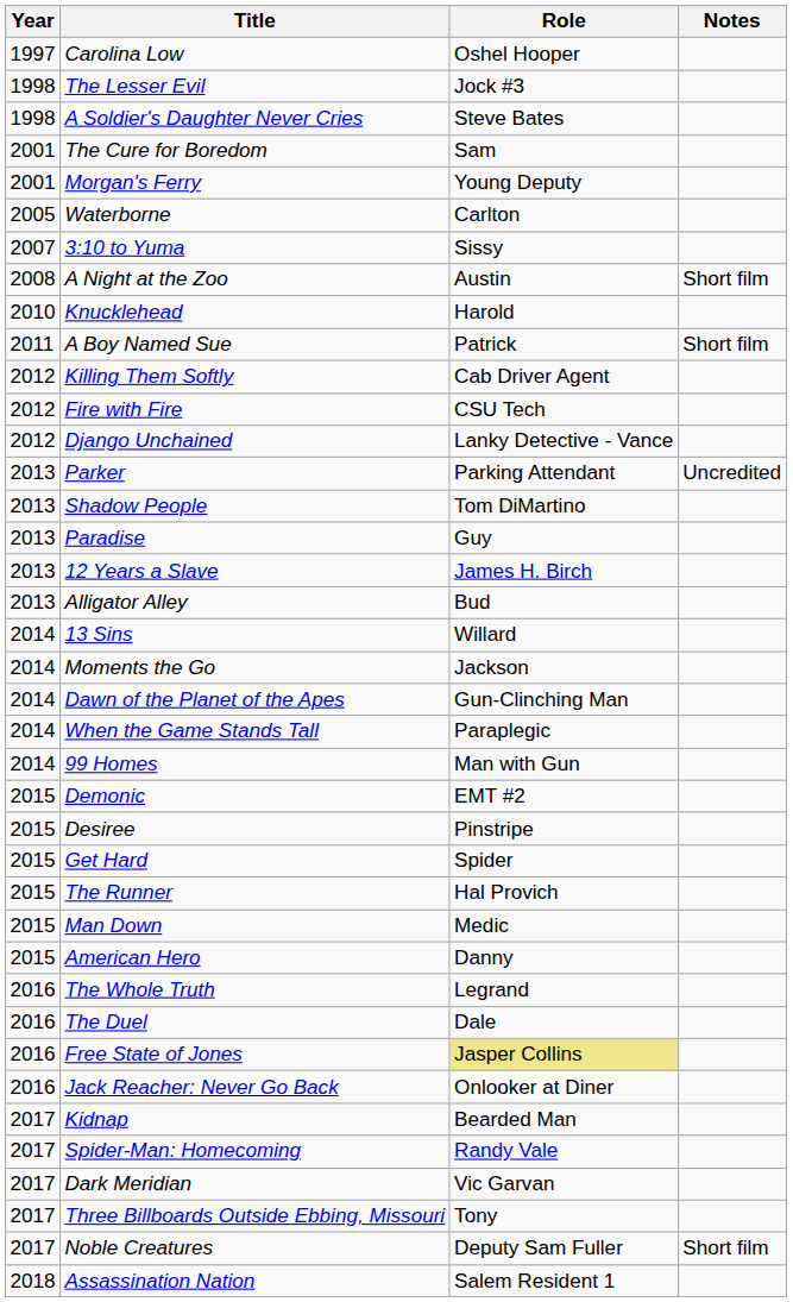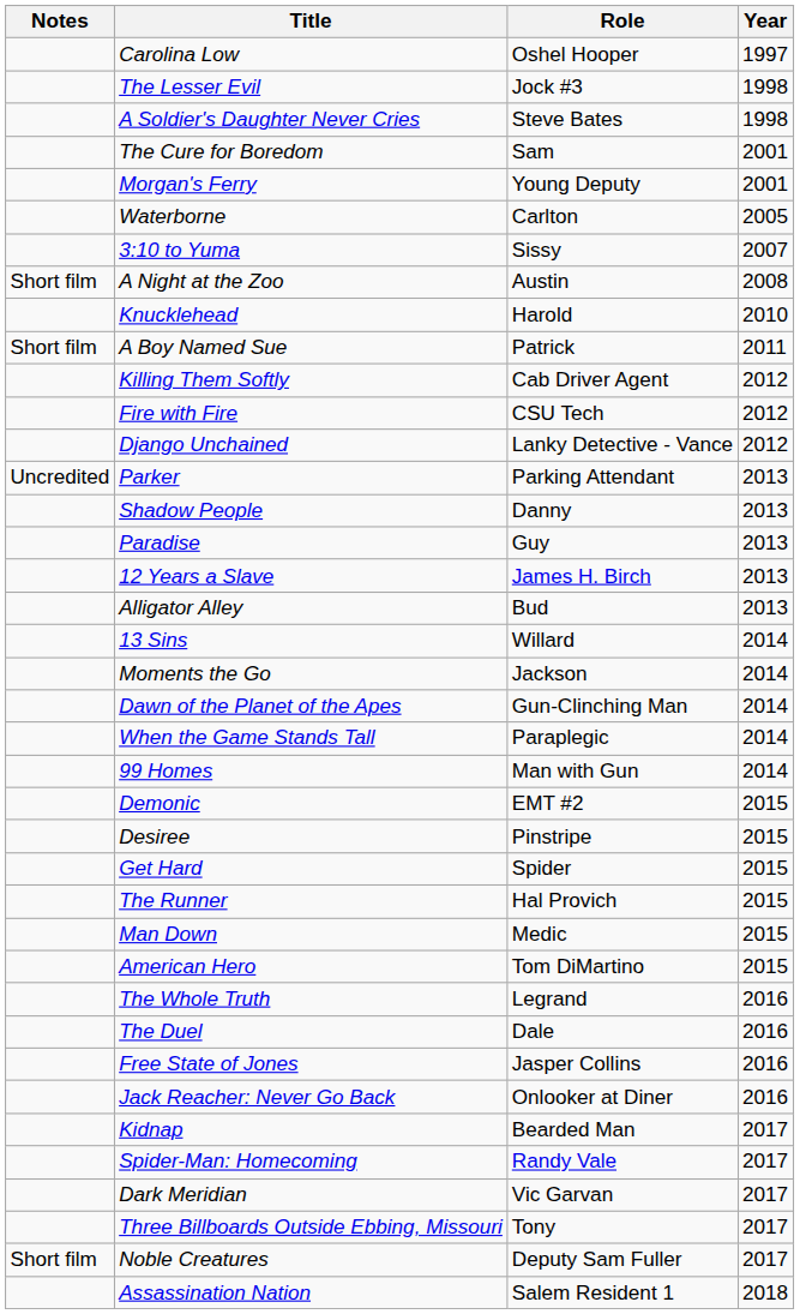 <table class="wikitable sortable">
 <tr>
-<th>Year</th>
+<th>Notes</th>
 <th>Title</th>
 <th>Role</th>
-<th>Notes</th>
+<th>Year</th>
 </tr>
 <tr>
-<td>1997</td>
+<td></td>
 <td><em>Carolina Low</em></td>
 <td>Oshel Hooper</td>
-<td></td>
+<td>1997</td>
 </tr>
 <tr>
-<td>1998</td>
+<td></td>
 <td><em><a href='#'>The Lesser Evil</a></em></td>
 <td>Jock #3</td>
-<td></td>
+<td>1998</td>
 </tr>
 <tr>
-<td>1998</td>
+<td></td>
 <td><em><a href='#'>A Soldier's Daughter Never Cries</a></em></td>
 <td>Steve Bates</td>
-<td></td>
+<td>1998</td>
 </tr>
 <tr>
-<td>2001</td>
+<td></td>
 <td><em>The Cure for Boredom</em></td>
 <td>Sam</td>
-<td></td>
+<td>2001</td>
 </tr>
 <tr>
-<td>2001</td>
+<td></td>
 <td><em><a href='#'>Morgan's Ferry</a></em></td>
 <td>Young Deputy</td>
-<td></td>
+<td>2001</td>
 </tr>
 <tr>
-<td>2005</td>
+<td></td>
 <td><em>Waterborne</em></td>
 <td>Carlton</td>
-<td></td>
+<td>2005</td>
 </tr>
 <tr>
-<td>2007</td>
+<td></td>
 <td><em><a href='#'>3:10 to Yuma</a></em></td>
 <td>Sissy</td>
-<td></td>
+<td>2007</td>
 </tr>
 <tr>
-<td>2008</td>
+<td>Short film</td>
 <td><em>A Night at the Zoo</em></td>
 <td>Austin</td>
-<td>Short film</td>
+<td>2008</td>
 </tr>
 <tr>
-<td>2010</td>
+<td></td>
 <td><em><a href='#'>Knucklehead</a></em></td>
 <td>Harold</td>
-<td></td>
+<td>2010</td>
 </tr>
 <tr>
-<td>2011</td>
+<td>Short film</td>
 <td><em>A Boy Named Sue</em></td>
 <td>Patrick</td>
-<td>Short film</td>
+<td>2011</td>
 </tr>
 <tr>
-<td>2012</td>
+<td></td>
 <td><em><a href='#'>Killing Them Softly</a></em></td>
 <td>Cab Driver Agent</td>
-<td></td>
+<td>2012</td>
 </tr>
 <tr>
-<td>2012</td>
+<td></td>
 <td><em><a href='#'>Fire with Fire</a></em></td>
 <td>CSU Tech</td>
-<td></td>
+<td>2012</td>
 </tr>
 <tr>
-<td>2012</td>
+<td></td>
 <td><em><a href='#'>Django Unchained</a></em></td>
 <td>Lanky Detective - Vance</td>
-<td></td>
+<td>2012</td>
 </tr>
 <tr>
-<td>2013</td>
+<td>Uncredited</td>
 <td><em><a href='#'>Parker</a></em></td>
 <td>Parking Attendant</td>
-<td>Uncredited</td>
+<td>2013</td>
 </tr>
 <tr>
+<td></td>
+<td><em><a href='#'>Shadow People</a></em></td>
+<td>Danny</td>
 <td>2013</td>
-<td><em><a href='#'>Shadow People</a></em></td>
-<td>Tom DiMartino</td>
-<td></td>
 </tr>
 <tr>
-<td>2013</td>
+<td></td>
 <td><em><a href='#'>Paradise</a></em></td>
 <td>Guy</td>
-<td></td>
+<td>2013</td>
 </tr>
 <tr>
-<td>2013</td>
+<td></td>
 <td><em><a href='#'>12 Years a Slave</a></em></td>
 <td><a href='#'>James H. Birch</a></td>
-<td></td>
+<td>2013</td>
 </tr>
 <tr>
-<td>2013</td>
+<td></td>
 <td><em>Alligator Alley</em></td>
 <td>Bud</td>
-<td></td>
+<td>2013</td>
 </tr>
 <tr>
-<td>2014</td>
+<td></td>
 <td><em><a href='#'>13 Sins</a></em></td>
 <td>Willard</td>
-<td></td>
+<td>2014</td>
 </tr>
 <tr>
-<td>2014</td>
+<td></td>
 <td><em>Moments the Go</em></td>
 <td>Jackson</td>
-<td></td>
+<td>2014</td>
 </tr>
 <tr>
-<td>2014</td>
+<td></td>
 <td><em><a href='#'>Dawn of the Planet of the Apes</a></em></td>
 <td>Gun-Clinching Man</td>
-<td></td>
+<td>2014</td>
 </tr>
 <tr>
-<td>2014</td>
+<td></td>
 <td><em><a href='#'>When the Game Stands Tall</a></em></td>
 <td>Paraplegic</td>
-<td></td>
+<td>2014</td>
 </tr>
 <tr>
-<td>2014</td>
+<td></td>
 <td><em><a href='#'>99 Homes</a></em></td>
 <td>Man with Gun</td>
-<td></td>
+<td>2014</td>
 </tr>
 <tr>
-<td>2015</td>
+<td></td>
 <td><em><a href='#'>Demonic</a></em></td>
 <td>EMT #2</td>
-<td></td>
+<td>2015</td>
 </tr>
 <tr>
-<td>2015</td>
+<td></td>
 <td><em>Desiree</em></td>
 <td>Pinstripe</td>
-<td></td>
+<td>2015</td>
 </tr>
 <tr>
-<td>2015</td>
+<td></td>
 <td><em><a href='#'>Get Hard</a></em></td>
 <td>Spider</td>
-<td></td>
+<td>2015</td>
 </tr>
 <tr>
-<td>2015</td>
+<td></td>
 <td><em><a href='#'>The Runner</a></em></td>
 <td>Hal Provich</td>
-<td></td>
+<td>2015</td>
 </tr>
 <tr>
-<td>2015</td>
+<td></td>
 <td><em><a href='#'>Man Down</a></em></td>
 <td>Medic</td>
-<td></td>
+<td>2015</td>
 </tr>
 <tr>
+<td></td>
+<td><em><a href='#'>American Hero</a></em></td>
+<td>Tom DiMartino</td>
 <td>2015</td>
-<td><em><a href='#'>American Hero</a></em></td>
-<td>Danny</td>
-<td></td>
 </tr>
 <tr>
-<td>2016</td>
+<td></td>
 <td><em><a href='#'>The Whole Truth</a></em></td>
 <td>Legrand</td>
-<td></td>
+<td>2016</td>
 </tr>
 <tr>
-<td>2016</td>
+<td></td>
 <td><em><a href='#'>The Duel</a></em></td>
 <td>Dale</td>
-<td></td>
+<td>2016</td>
 </tr>
 <tr>
+<td></td>
+<td><em><a href='#'>Free State of Jones</a></em></td>
+<td>Jasper Collins</td>
 <td>2016</td>
-<td><em><a href='#'>Free State of Jones</a></em></td>
-<td style="background: khaki;">Jasper Collins</td>
-<td></td>
 </tr>
 <tr>
-<td>2016</td>
+<td></td>
 <td><em><a href='#'>Jack Reacher: Never Go Back</a></em></td>
 <td>Onlooker at Diner</td>
-<td></td>
+<td>2016</td>
 </tr>
 <tr>
-<td>2017</td>
+<td></td>
 <td><em><a href='#'>Kidnap</a></em></td>
 <td>Bearded Man</td>
-<td></td>
+<td>2017</td>
 </tr>
 <tr>
-<td>2017</td>
+<td></td>
 <td><em><a href='#'>Spider-Man: Homecoming</a></em></td>
 <td><a href='#'>Randy Vale</a></td>
-<td></td>
+<td>2017</td>
 </tr>
 <tr>
-<td>2017</td>
+<td></td>
 <td><em>Dark Meridian</em></td>
 <td>Vic Garvan</td>
-<td></td>
+<td>2017</td>
 </tr>
 <tr>
-<td>2017</td>
+<td></td>
 <td><em><a href='#'>Three Billboards Outside Ebbing, Missouri</a></em></td>
 <td>Tony</td>
-<td></td>
+<td>2017</td>
 </tr>
 <tr>
-<td>2017</td>
+<td>Short film</td>
 <td><em>Noble Creatures</em></td>
 <td>Deputy Sam Fuller</td>
-<td>Short film</td>
+<td>2017</td>
 </tr>
 <tr>
-<td>2018</td>
+<td></td>
 <td><em><a href='#'>Assassination Nation</a></em></td>
 <td>Salem Resident 1</td>
-<td></td>
+<td>2018</td>
 </tr>
 </table>
